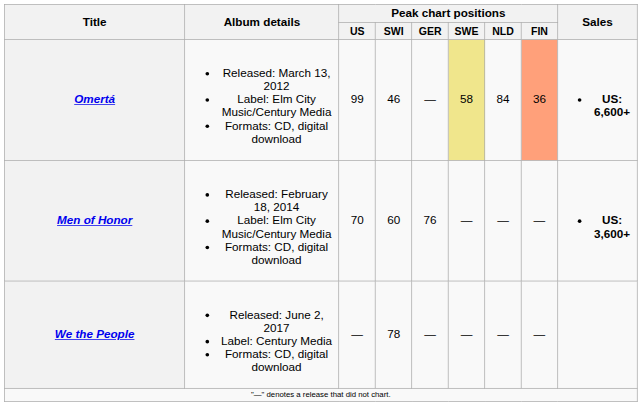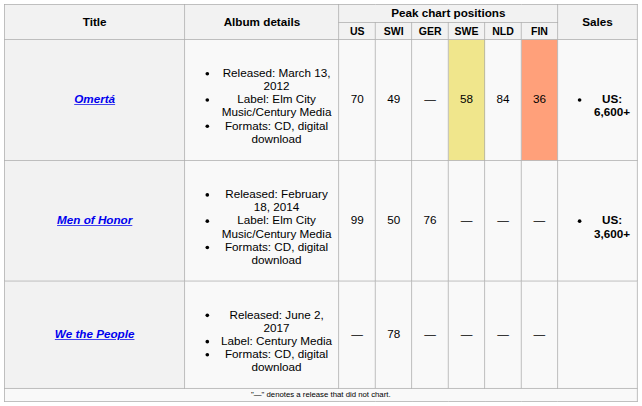 <table class="wikitable plainrowheaders" style="text-align:center;">
 <tr>
 <th scope="col" rowspan="2" style="width:15em;">Title</th>
 <th scope="col" rowspan="2">Album details</th>
 <th scope="col" colspan="6">Peak chart positions</th>
 <th scope="col" rowspan="2">Sales</th>
 </tr>
 <tr>
 <th scope="col" style="width:3em;font-size:90%;">US<br></th>
 <th scope="col" style="width:3em;font-size:90%;">SWI<br></th>
 <th scope="col" style="width:3em;font-size:90%;">GER<br></th>
 <th scope="col" style="width:3em;font-size:90%;">SWE<br></th>
 <th scope="col" style="width:3em;font-size:90%;">NLD<br></th>
 <th scope="col" style="width:3em;font-size:90%;">FIN<br></th>
 </tr>
 <tr>
 <th scope="row"><em><a href='#'>Omertá</a></em></th>
 <td><br><ul><li>Released: March 13, 2012</li><li>Label: Elm City Music/Century Media</li><li>Formats: CD, digital download</li></ul></td>
-<td>99</td>
-<td>46</td>
+<td>70</td>
+<td>49</td>
 <td>—</td>
 <td style="background: khaki;">58</td>
 <td>84</td>
 <td style="background: lightsalmon;">36</td>
 <td><strong><br><ul><li>US: 6,600+</li></ul></strong></td>
 </tr>
 <tr>
 <th scope="row"><em><a href='#'>Men of Honor</a></em></th>
 <td><br><ul><li>Released: February 18, 2014</li><li>Label: Elm City Music/Century Media</li><li>Formats: CD, digital download</li></ul></td>
-<td>70</td>
-<td>60</td>
+<td>99</td>
+<td>50</td>
 <td>76</td>
 <td>—</td>
 <td>—</td>
 <td>—</td>
 <td><strong><br><ul><li>US: 3,600+</li></ul></strong></td>
 </tr>
 <tr>
 <th scope="row"><em><a href='#'>We the People</a></em></th>
 <td><br><ul><li>Released: June 2, 2017</li><li>Label: Century Media</li><li>Formats: CD, digital download</li></ul></td>
 <td>—</td>
 <td>78</td>
 <td>—</td>
 <td>—</td>
 <td>—</td>
 <td>—</td>
 <td></td>
 </tr>
 <tr>
 <td colspan="20" style="text-align:center; font-size:8pt;">"—" denotes a release that did not chart.</td>
 </tr>
 </table>
